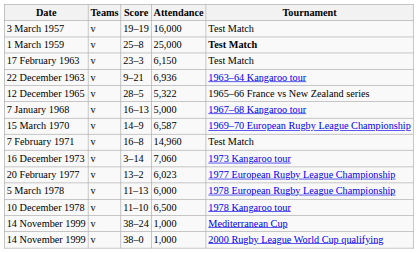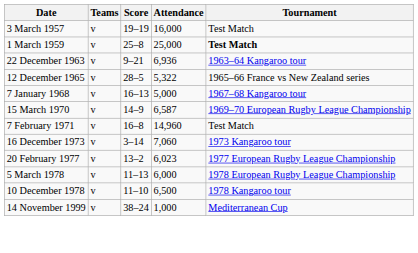 <table class="wikitable">
 <tr>
 <th>Date</th>
 <th>Teams</th>
 <th>Score</th>
 <th>Attendance</th>
 <th>Tournament</th>
 </tr>
 <tr>
 <td>3 March 1957</td>
 <td> v </td>
 <td>19–19</td>
 <td>16,000</td>
 <td>Test Match</td>
 </tr>
 <tr>
 <td>1 March 1959</td>
 <td> v </td>
 <td>25–8</td>
 <td>25,000</td>
 <td><strong>Test Match</strong></td>
-</tr>
-<tr>
-<td>17 February 1963</td>
-<td> v </td>
-<td>23–3</td>
-<td>6,150</td>
-<td>Test Match</td>
 </tr>
 <tr>
 <td>22 December 1963</td>
 <td> v </td>
 <td>9–21</td>
 <td>6,936</td>
 <td><a href='#'>1963–64 Kangaroo tour</a></td>
 </tr>
 <tr>
 <td>12 December 1965</td>
 <td> v </td>
 <td>28–5</td>
 <td>5,322</td>
 <td>1965–66 France vs New Zealand series</td>
 </tr>
 <tr>
 <td>7 January 1968</td>
 <td> v </td>
 <td>16–13</td>
 <td>5,000</td>
 <td><a href='#'>1967–68 Kangaroo tour</a></td>
 </tr>
 <tr>
 <td>15 March 1970</td>
 <td> v </td>
 <td>14–9</td>
 <td>6,587</td>
 <td><a href='#'>1969–70 European Rugby League Championship</a></td>
 </tr>
 <tr>
 <td>7 February 1971</td>
 <td> v </td>
 <td>16–8</td>
 <td>14,960</td>
 <td>Test Match</td>
 </tr>
 <tr>
 <td>16 December 1973</td>
 <td> v </td>
 <td>3–14</td>
 <td>7,060</td>
 <td><a href='#'>1973 Kangaroo tour</a></td>
 </tr>
 <tr>
 <td>20 February 1977</td>
 <td> v </td>
 <td>13–2</td>
 <td>6,023</td>
 <td><a href='#'>1977 European Rugby League Championship</a></td>
 </tr>
 <tr>
 <td>5 March 1978</td>
 <td> v </td>
 <td>11–13</td>
 <td>6,000</td>
 <td><a href='#'>1978 European Rugby League Championship</a></td>
 </tr>
 <tr>
 <td>10 December 1978</td>
 <td> v </td>
 <td>11–10</td>
 <td>6,500</td>
 <td><a href='#'>1978 Kangaroo tour</a></td>
 </tr>
 <tr>
 <td>14 November 1999</td>
 <td> v </td>
 <td>38–24</td>
 <td>1,000</td>
 <td><a href='#'>Mediterranean Cup</a></td>
 </tr>
-<tr>
-<td>14 November 1999</td>
-<td> v </td>
-<td>38–0</td>
-<td>1,000</td>
-<td><a href='#'>2000 Rugby League World Cup qualifying</a></td>
-</tr>
 </table>
